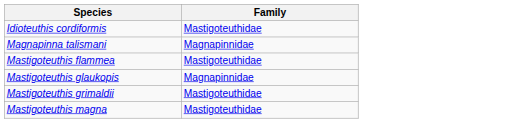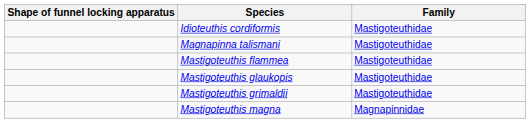 <table class="wikitable">
 <tr>
+<th width=33%>Shape of funnel locking apparatus</th>
 <th width=33%>Species</th>
 <th width=33%>Family</th>
 </tr>
 <tr>
+<td></td>
 <td><em><a href='#'>Idioteuthis cordiformis</a></em></td>
 <td><a href='#'>Mastigoteuthidae</a></td>
 </tr>
 <tr>
+<td></td>
 <td><em><a href='#'>Magnapinna talismani</a></em></td>
-<td><a href='#'>Magnapinnidae</a></td>
+<td><a href='#'>Mastigoteuthidae</a></td>
 </tr>
 <tr>
+<td></td>
 <td><em><a href='#'>Mastigoteuthis flammea</a></em></td>
 <td><a href='#'>Mastigoteuthidae</a></td>
 </tr>
 <tr>
+<td></td>
 <td><em><a href='#'>Mastigoteuthis glaukopis</a></em></td>
-<td><a href='#'>Magnapinnidae</a></td>
+<td><a href='#'>Mastigoteuthidae</a></td>
 </tr>
 <tr>
+<td></td>
 <td><em><a href='#'>Mastigoteuthis grimaldii</a></em></td>
 <td><a href='#'>Mastigoteuthidae</a></td>
 </tr>
 <tr>
+<td></td>
 <td><em><a href='#'>Mastigoteuthis magna</a></em></td>
-<td><a href='#'>Mastigoteuthidae</a></td>
+<td><a href='#'>Magnapinnidae</a></td>
 </tr>
 </table>
